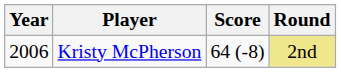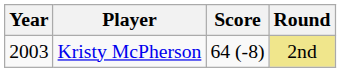 <table class="wikitable">
 <tr>
 <th>Year</th>
 <th>Player</th>
 <th>Score</th>
 <th>Round</th>
 </tr>
 <tr>
-<td>2006</td>
+<td>2003</td>
 <td><a href='#'>Kristy McPherson</a></td>
 <td>64 (-8)</td>
 <td align=center style="background: khaki;">2nd</td>
 </tr>
 </table>
